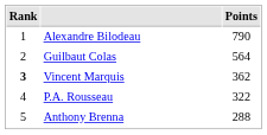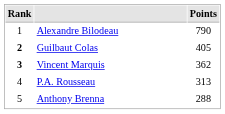 <table cellspacing="1" cellpadding="3" style="border:1px solid #AAAAAA;font-size:86%">
 <tr bgcolor="#E4E4E4">
 <th style="border-bottom:1px solid #AAAAAA" width=10>Rank</th>
 <th style="border-bottom:1px solid #AAAAAA" width=200></th>
 <th style="border-bottom:1px solid #AAAAAA" width=20>Points</th>
 </tr>
 <tr>
 <td align="center">1</td>
 <td> <a href='#'>Alexandre Bilodeau</a></td>
 <td align=center>790</td>
 </tr>
 <tr>
-<td align="center">2</td>
+<td align="center"><strong>2</strong></td>
 <td> <a href='#'>Guilbaut Colas</a></td>
-<td align=center>564</td>
+<td align=center>405</td>
 </tr>
 <tr>
 <td align="center"><strong>3</strong></td>
 <td> <a href='#'>Vincent Marquis</a></td>
 <td align=center>362</td>
 </tr>
 <tr>
 <td align="center">4</td>
 <td> <a href='#'>P.A. Rousseau</a></td>
-<td align=center>322</td>
+<td align=center>313</td>
 </tr>
 <tr>
 <td align="center">5</td>
 <td> <a href='#'>Anthony Brenna</a></td>
 <td align=center>288</td>
 </tr>
 </table>
